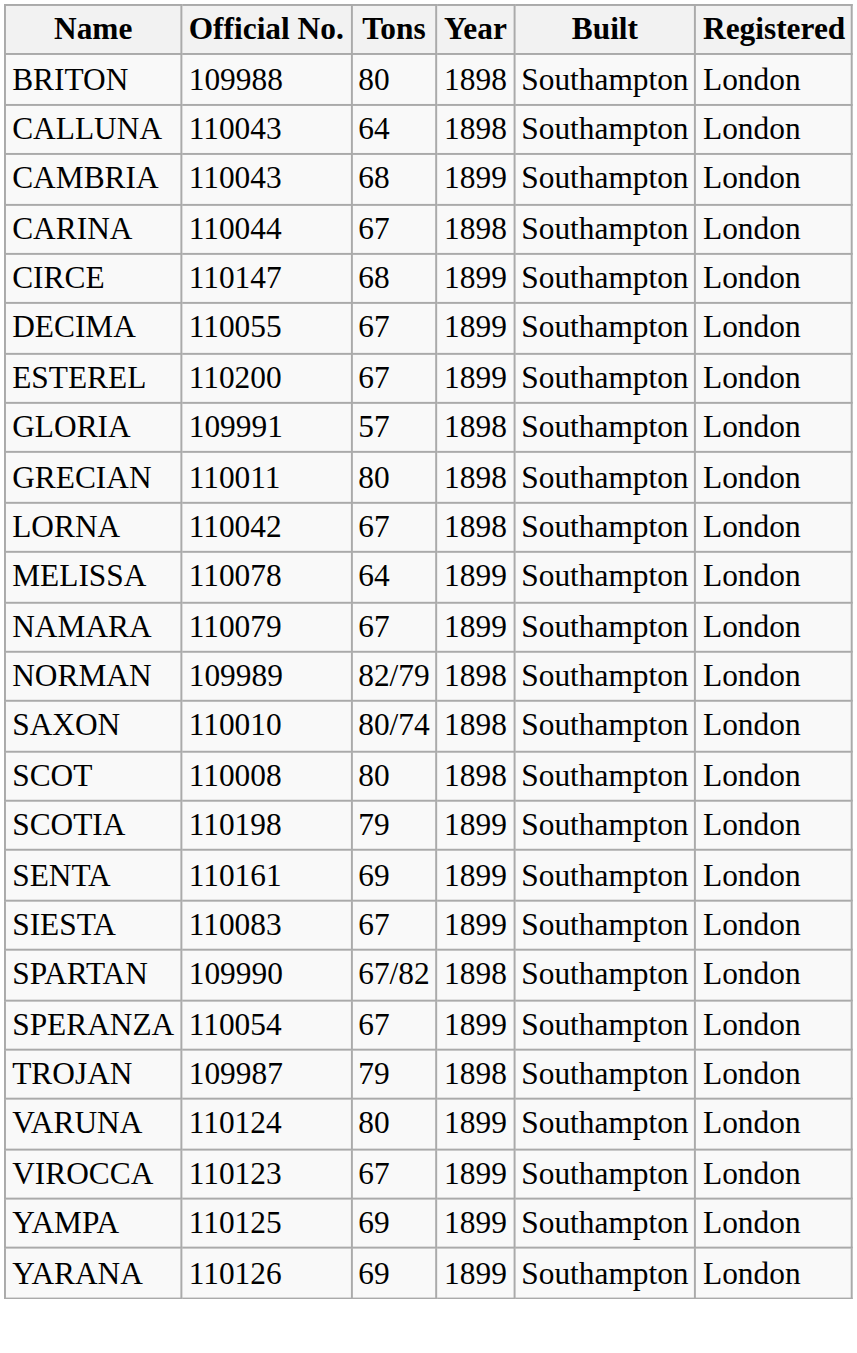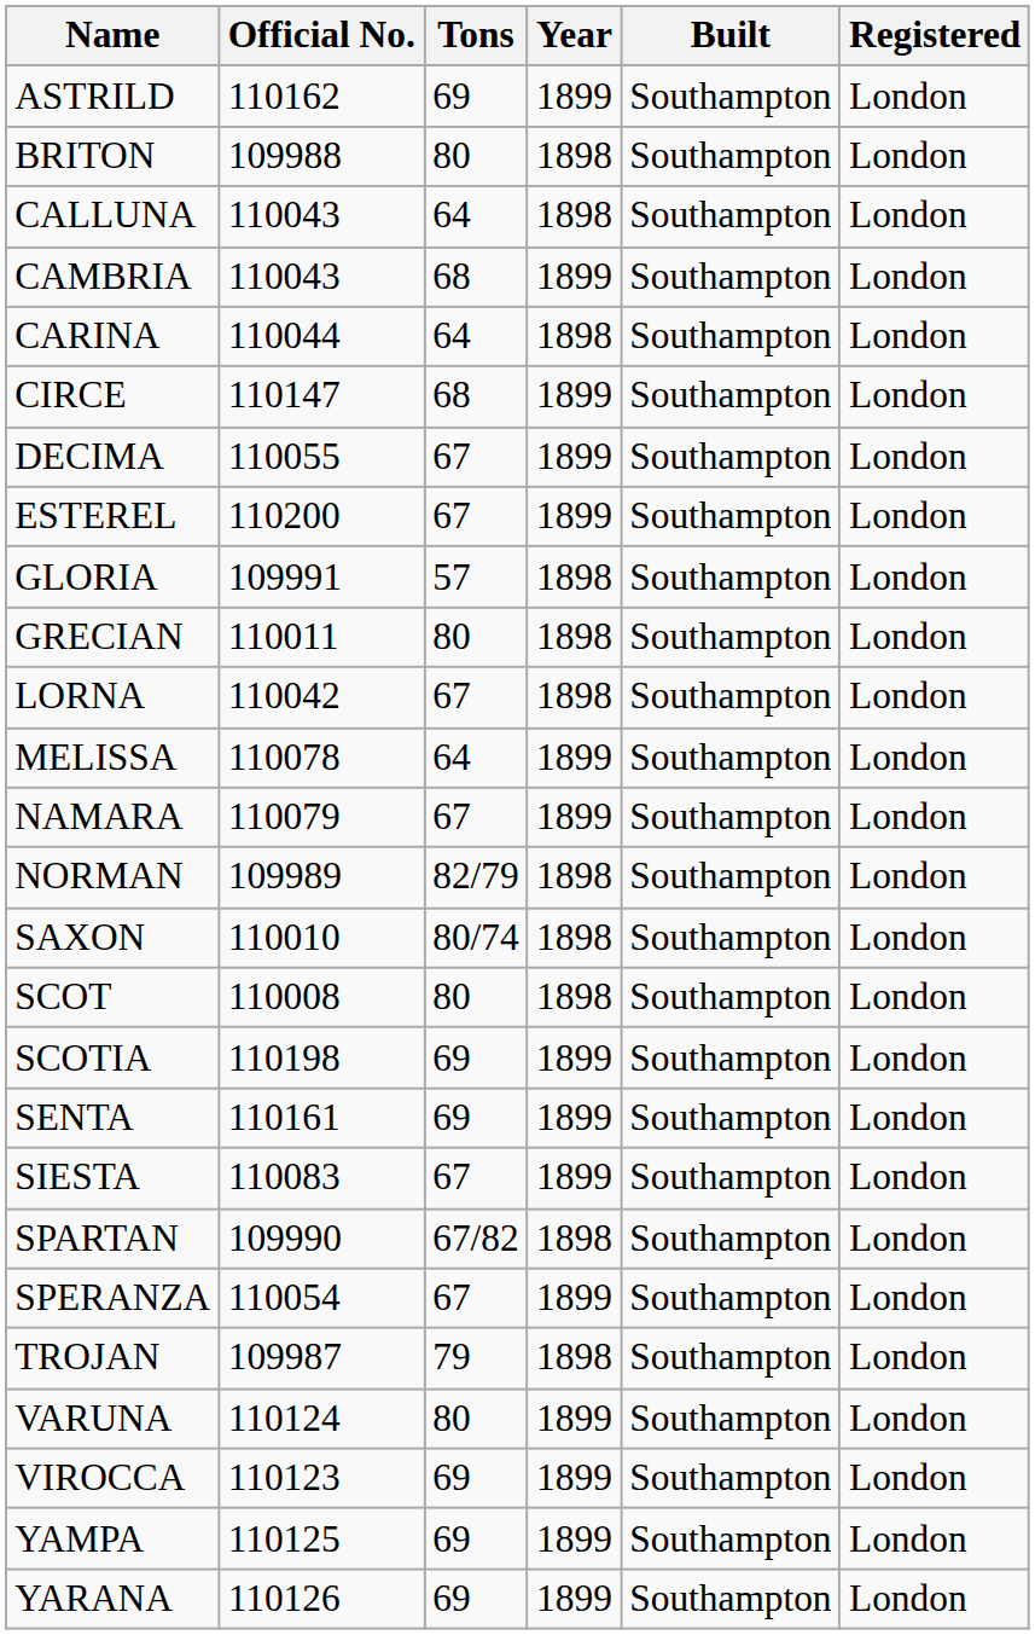 <table class="wikitable collapsible collapsed">
 <tr>
 <th>Name</th>
 <th>Official No.</th>
 <th>Tons</th>
 <th>Year</th>
 <th>Built</th>
 <th>Registered</th>
+</tr>
+<tr>
+<td>ASTRILD</td>
+<td>110162</td>
+<td>69</td>
+<td>1899</td>
+<td>Southampton</td>
+<td>London</td>
 </tr>
 <tr>
 <td>BRITON</td>
 <td>109988</td>
 <td>80</td>
 <td>1898</td>
 <td>Southampton</td>
 <td>London</td>
 </tr>
 <tr>
 <td>CALLUNA</td>
 <td>110043</td>
 <td>64</td>
 <td>1898</td>
 <td>Southampton</td>
 <td>London</td>
 </tr>
 <tr>
 <td>CAMBRIA</td>
 <td>110043</td>
 <td>68</td>
 <td>1899</td>
 <td>Southampton</td>
 <td>London</td>
 </tr>
 <tr>
 <td>CARINA</td>
 <td>110044</td>
-<td>67</td>
+<td>64</td>
 <td>1898</td>
 <td>Southampton</td>
 <td>London</td>
 </tr>
 <tr>
 <td>CIRCE</td>
 <td>110147</td>
 <td>68</td>
 <td>1899</td>
 <td>Southampton</td>
 <td>London</td>
 </tr>
 <tr>
 <td>DECIMA</td>
 <td>110055</td>
 <td>67</td>
 <td>1899</td>
 <td>Southampton</td>
 <td>London</td>
 </tr>
 <tr>
 <td>ESTEREL</td>
 <td>110200</td>
 <td>67</td>
 <td>1899</td>
 <td>Southampton</td>
 <td>London</td>
 </tr>
 <tr>
 <td>GLORIA</td>
 <td>109991</td>
 <td>57</td>
 <td>1898</td>
 <td>Southampton</td>
 <td>London</td>
 </tr>
 <tr>
 <td>GRECIAN</td>
 <td>110011</td>
 <td>80</td>
 <td>1898</td>
 <td>Southampton</td>
 <td>London</td>
 </tr>
 <tr>
 <td>LORNA</td>
 <td>110042</td>
 <td>67</td>
 <td>1898</td>
 <td>Southampton</td>
 <td>London</td>
 </tr>
 <tr>
 <td>MELISSA</td>
 <td>110078</td>
 <td>64</td>
 <td>1899</td>
 <td>Southampton</td>
 <td>London</td>
 </tr>
 <tr>
 <td>NAMARA</td>
 <td>110079</td>
 <td>67</td>
 <td>1899</td>
 <td>Southampton</td>
 <td>London</td>
 </tr>
 <tr>
 <td>NORMAN</td>
 <td>109989</td>
 <td>82/79</td>
 <td>1898</td>
 <td>Southampton</td>
 <td>London</td>
 </tr>
 <tr>
 <td>SAXON</td>
 <td>110010</td>
 <td>80/74</td>
 <td>1898</td>
 <td>Southampton</td>
 <td>London</td>
 </tr>
 <tr>
 <td>SCOT</td>
 <td>110008</td>
 <td>80</td>
 <td>1898</td>
 <td>Southampton</td>
 <td>London</td>
 </tr>
 <tr>
 <td>SCOTIA</td>
 <td>110198</td>
-<td>79</td>
+<td>69</td>
 <td>1899</td>
 <td>Southampton</td>
 <td>London</td>
 </tr>
 <tr>
 <td>SENTA</td>
 <td>110161</td>
 <td>69</td>
 <td>1899</td>
 <td>Southampton</td>
 <td>London</td>
 </tr>
 <tr>
 <td>SIESTA</td>
 <td>110083</td>
 <td>67</td>
 <td>1899</td>
 <td>Southampton</td>
 <td>London</td>
 </tr>
 <tr>
 <td>SPARTAN</td>
 <td>109990</td>
 <td>67/82</td>
 <td>1898</td>
 <td>Southampton</td>
 <td>London</td>
 </tr>
 <tr>
 <td>SPERANZA</td>
 <td>110054</td>
 <td>67</td>
 <td>1899</td>
 <td>Southampton</td>
 <td>London</td>
 </tr>
 <tr>
 <td>TROJAN</td>
 <td>109987</td>
 <td>79</td>
 <td>1898</td>
 <td>Southampton</td>
 <td>London</td>
 </tr>
 <tr>
 <td>VARUNA</td>
 <td>110124</td>
 <td>80</td>
 <td>1899</td>
 <td>Southampton</td>
 <td>London</td>
 </tr>
 <tr>
 <td>VIROCCA</td>
 <td>110123</td>
-<td>67</td>
+<td>69</td>
 <td>1899</td>
 <td>Southampton</td>
 <td>London</td>
 </tr>
 <tr>
 <td>YAMPA</td>
 <td>110125</td>
 <td>69</td>
 <td>1899</td>
 <td>Southampton</td>
 <td>London</td>
 </tr>
 <tr>
 <td>YARANA</td>
 <td>110126</td>
 <td>69</td>
 <td>1899</td>
 <td>Southampton</td>
 <td>London</td>
 </tr>
 </table>
